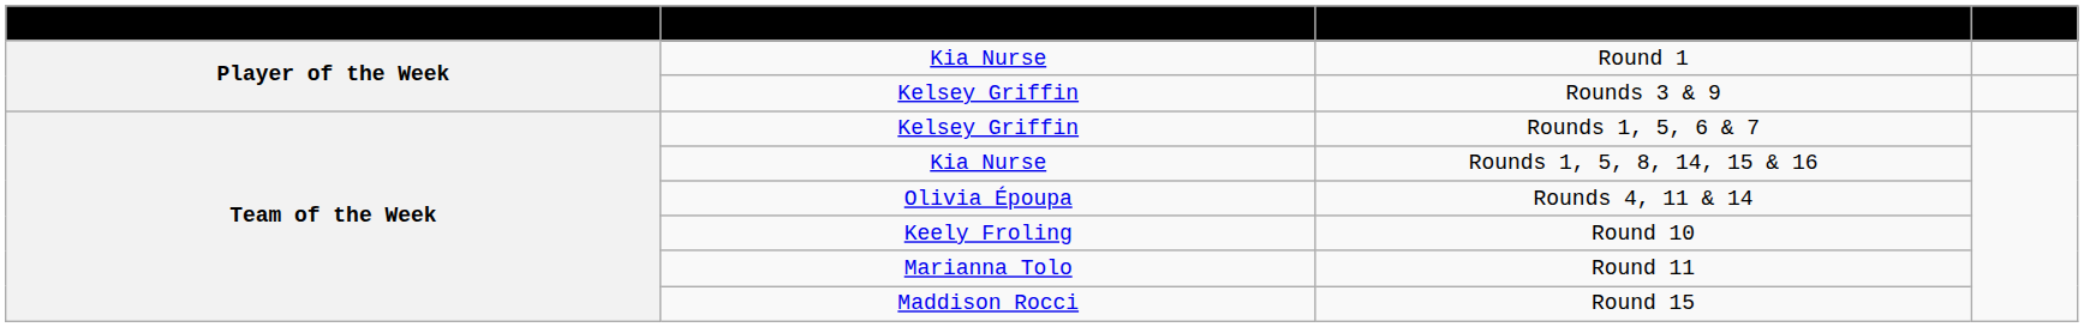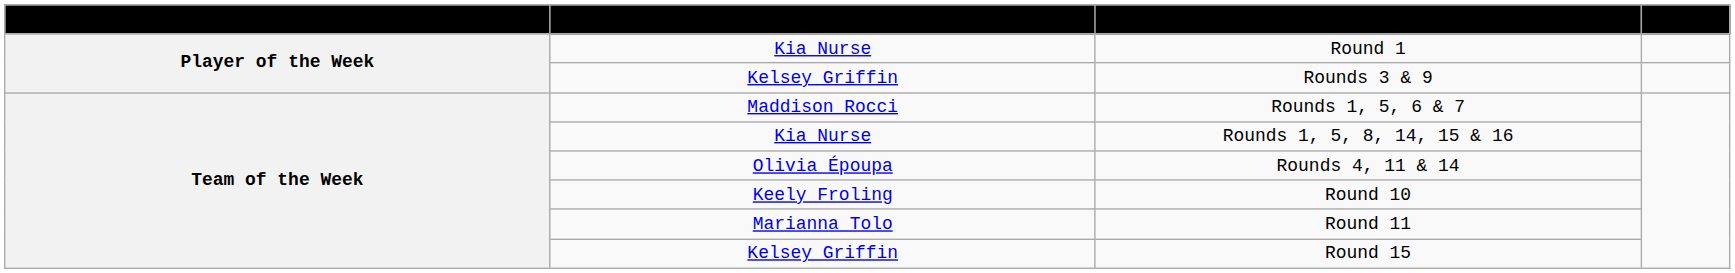 <table class="wikitable sortable sortable" style="text-align: center">
 <tr>
 <th style="background:black" width="10%"><span>Award</span></th>
 <th style="background:black" width="10%"><span>Recipient</span></th>
 <th style="background:black" width="10%"><span>Round(s)</span></th>
 <th style="background:black" width="1%" class="unsortable"><span>Ref.</span></th>
 </tr>
 <tr>
 <th rowspan=2>Player of the Week</th>
 <td><a href='#'>Kia Nurse</a></td>
 <td>Round 1</td>
 <td></td>
 </tr>
 <tr>
 <td><a href='#'>Kelsey Griffin</a></td>
 <td>Rounds 3 & 9</td>
 <td></td>
 </tr>
 <tr>
 <th rowspan=6>Team of the Week</th>
-<td><a href='#'>Kelsey Griffin</a></td>
+<td><a href='#'>Maddison Rocci</a></td>
 <td>Rounds 1, 5, 6 & 7</td>
 <td rowspan=6></td>
 </tr>
 <tr>
 <td><a href='#'>Kia Nurse</a></td>
 <td>Rounds 1, 5, 8, 14, 15 & 16</td>
 </tr>
 <tr>
 <td><a href='#'>Olivia Époupa</a></td>
 <td>Rounds 4, 11 & 14</td>
 </tr>
 <tr>
 <td><a href='#'>Keely Froling</a></td>
 <td>Round 10</td>
 </tr>
 <tr>
 <td><a href='#'>Marianna Tolo</a></td>
 <td>Round 11</td>
 </tr>
 <tr>
-<td><a href='#'>Maddison Rocci</a></td>
+<td><a href='#'>Kelsey Griffin</a></td>
 <td>Round 15</td>
 </tr>
 </table>
